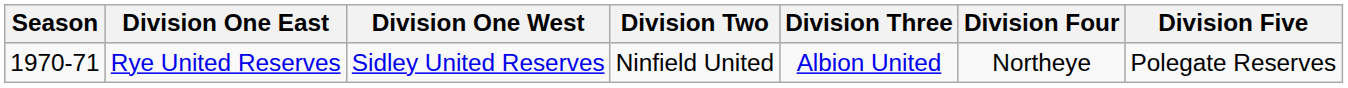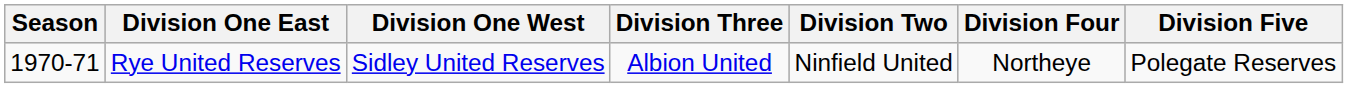 <table class="wikitable" style="text-align: center;">
 <tr>
 <th>Season</th>
 <th>Division One East</th>
 <th>Division One West</th>
+<th>Division Three</th>
 <th>Division Two</th>
-<th>Division Three</th>
 <th>Division Four</th>
 <th>Division Five</th>
 </tr>
 <tr>
 <td>1970-71</td>
 <td><a href='#'>Rye United Reserves</a></td>
 <td><a href='#'>Sidley United Reserves</a></td>
+<td><a href='#'>Albion United</a></td>
 <td>Ninfield United</td>
-<td><a href='#'>Albion United</a></td>
 <td>Northeye</td>
 <td>Polegate Reserves</td>
 </tr>
 </table>
